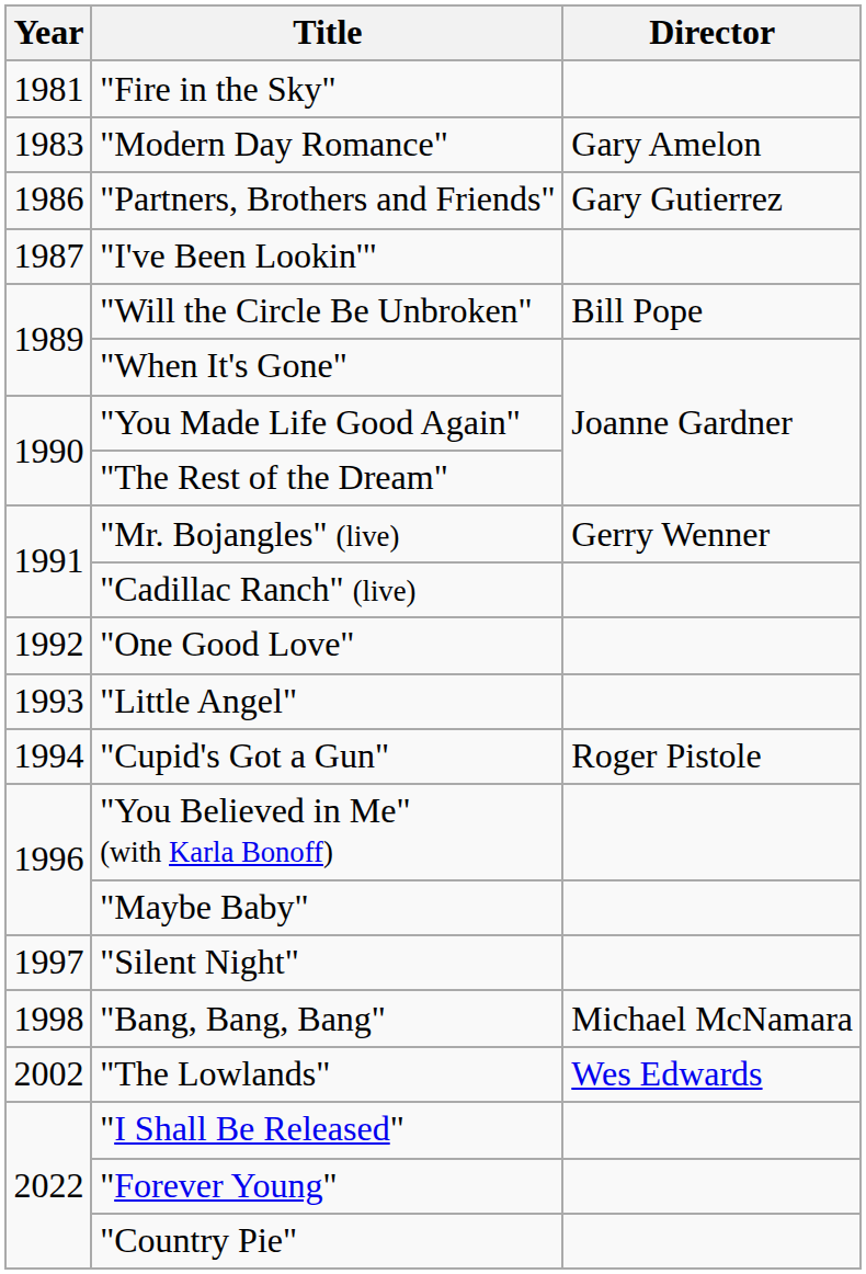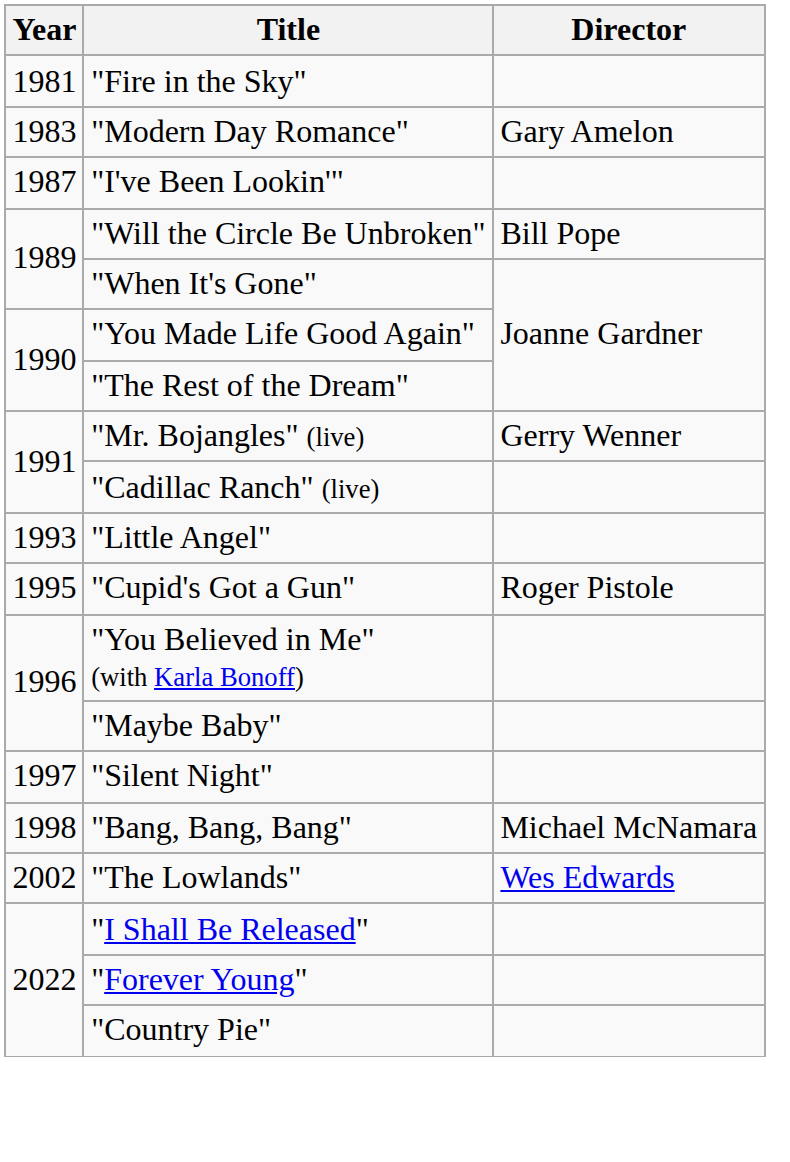 <table class="wikitable">
 <tr>
 <th>Year</th>
 <th>Title</th>
 <th>Director</th>
 </tr>
 <tr>
 <td>1981</td>
 <td>"Fire in the Sky"</td>
 <td></td>
 </tr>
 <tr>
 <td>1983</td>
 <td>"Modern Day Romance"</td>
 <td>Gary Amelon</td>
-</tr>
-<tr>
-<td>1986</td>
-<td>"Partners, Brothers and Friends"</td>
-<td>Gary Gutierrez</td>
 </tr>
 <tr>
 <td>1987</td>
 <td>"I've Been Lookin'"</td>
 <td></td>
 </tr>
 <tr>
 <td rowspan="2">1989</td>
 <td>"Will the Circle Be Unbroken"</td>
 <td>Bill Pope</td>
 </tr>
 <tr>
 <td>"When It's Gone"</td>
 <td rowspan="3">Joanne Gardner</td>
 </tr>
 <tr>
 <td rowspan="2">1990</td>
 <td>"You Made Life Good Again"</td>
 </tr>
 <tr>
 <td>"The Rest of the Dream"</td>
 </tr>
 <tr>
 <td rowspan="2">1991</td>
 <td>"Mr. Bojangles" <small>(live)</small></td>
 <td>Gerry Wenner</td>
 </tr>
 <tr>
 <td>"Cadillac Ranch" <small>(live)</small></td>
 <td></td>
 </tr>
 <tr>
-<td>1992</td>
-<td>"One Good Love"</td>
-<td></td>
-</tr>
-<tr>
 <td>1993</td>
 <td>"Little Angel"</td>
 <td></td>
 </tr>
 <tr>
-<td>1994</td>
+<td>1995</td>
 <td>"Cupid's Got a Gun"</td>
 <td>Roger Pistole</td>
 </tr>
 <tr>
 <td rowspan="2">1996</td>
 <td>"You Believed in Me"<br> <small>(with <a href='#'>Karla Bonoff</a>)</small></td>
 <td></td>
 </tr>
 <tr>
 <td>"Maybe Baby"</td>
 <td></td>
 </tr>
 <tr>
 <td>1997</td>
 <td>"Silent Night"</td>
 <td></td>
 </tr>
 <tr>
 <td>1998</td>
 <td>"Bang, Bang, Bang"</td>
 <td>Michael McNamara</td>
 </tr>
 <tr>
 <td>2002</td>
 <td>"The Lowlands"</td>
 <td><a href='#'>Wes Edwards</a></td>
 </tr>
 <tr>
 <td rowspan=3>2022</td>
 <td>"<a href='#'>I Shall Be Released</a>"<br> </td>
 <td></td>
 </tr>
 <tr>
 <td>"<a href='#'>Forever Young</a>"</td>
 <td></td>
 </tr>
 <tr>
 <td>"Country Pie"</td>
 <td></td>
 </tr>
 </table>
